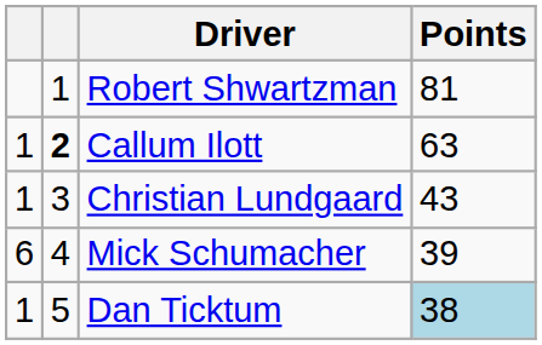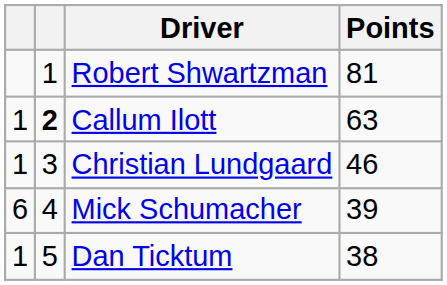 <table class="wikitable" style="font-size: 85%;">
 <tr>
 <th></th>
 <th></th>
 <th>Driver</th>
 <th>Points</th>
 </tr>
 <tr>
 <td align="left"></td>
 <td align="center">1</td>
 <td> <a href='#'>Robert Shwartzman</a></td>
 <td>81</td>
 </tr>
 <tr>
 <td align="left"> 1</td>
 <td align="center"><strong>2</strong></td>
 <td> <a href='#'>Callum Ilott</a></td>
 <td>63</td>
 </tr>
 <tr>
 <td align="left"> 1</td>
 <td align="center">3</td>
 <td> <a href='#'>Christian Lundgaard</a></td>
-<td>43</td>
+<td>46</td>
 </tr>
 <tr>
 <td align="left"> 6</td>
 <td align="center">4</td>
 <td> <a href='#'>Mick Schumacher</a></td>
 <td>39</td>
 </tr>
 <tr>
 <td align="left"> 1</td>
 <td align="center">5</td>
 <td> <a href='#'>Dan Ticktum</a></td>
-<td style="background: lightblue;">38</td>
+<td>38</td>
 </tr>
 </table>
